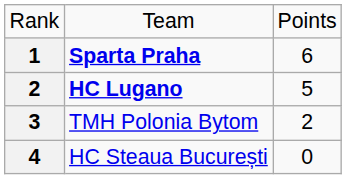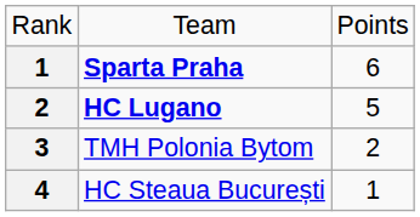 <table class="wikitable" style="text-align: center;">
 <tr>
 <td>Rank</td>
 <td>Team</td>
 <td>Points</td>
 </tr>
 <tr>
 <th>1</th>
 <td style="text-align: left;"> <strong><a href='#'>Sparta Praha</a></strong></td>
 <td>6</td>
 </tr>
 <tr>
 <th>2</th>
 <td style="text-align: left;"> <strong><a href='#'>HC Lugano</a></strong></td>
 <td>5</td>
 </tr>
 <tr>
 <th>3</th>
 <td style="text-align: left;"> <a href='#'>TMH Polonia Bytom</a></td>
 <td>2</td>
 </tr>
 <tr>
 <th>4</th>
 <td style="text-align: left;"> <a href='#'>HC Steaua București</a></td>
-<td>0</td>
+<td>1</td>
 </tr>
 </table>
